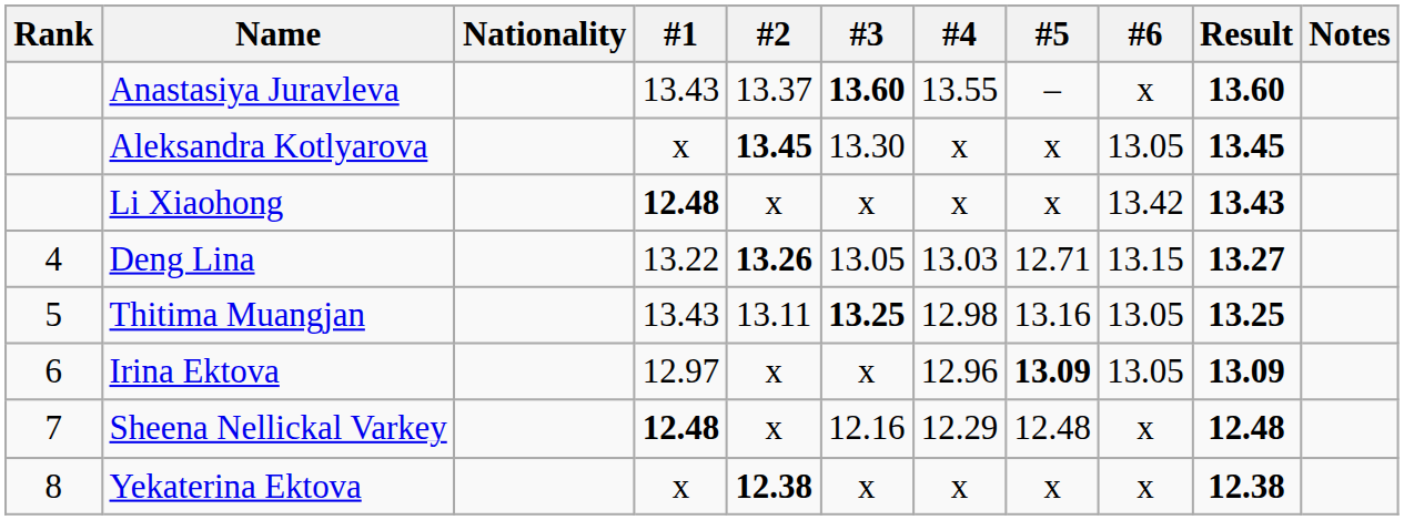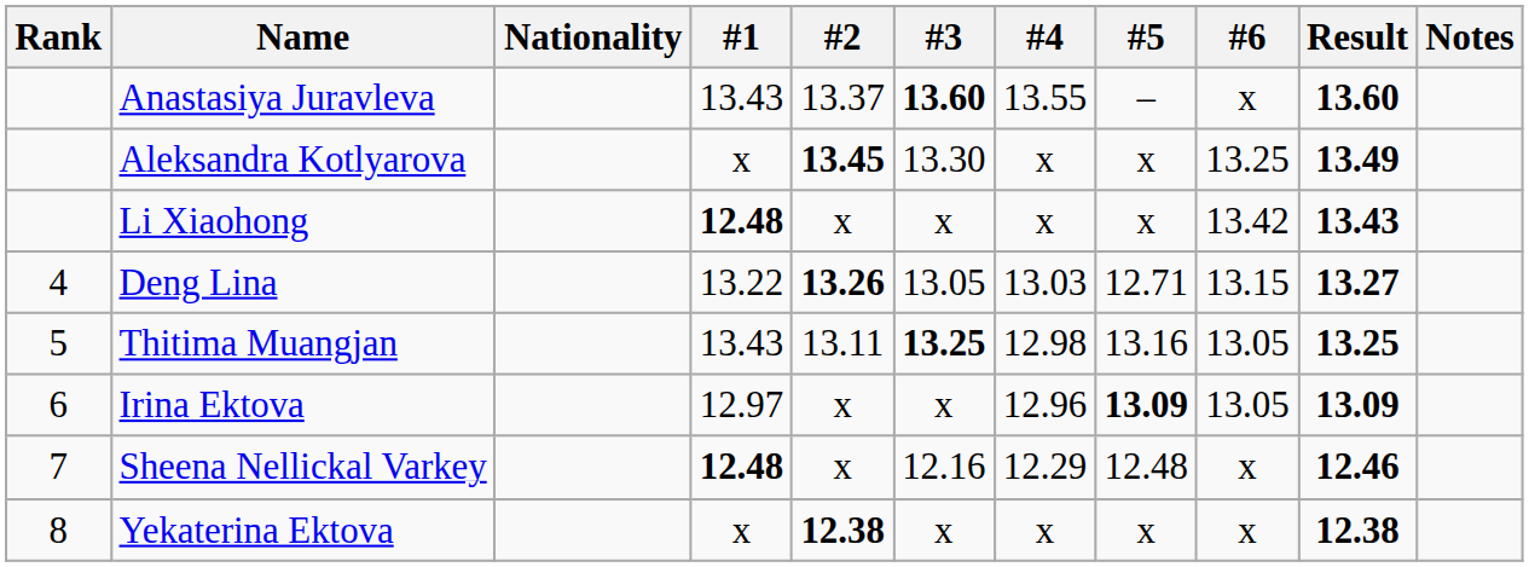 <table class="wikitable sortable" style="text-align:center;font-size:95%">
 <tr>
 <th>Rank</th>
 <th>Name</th>
 <th>Nationality</th>
 <th>#1</th>
 <th>#2</th>
 <th>#3</th>
 <th>#4</th>
 <th>#5</th>
 <th>#6</th>
 <th>Result</th>
 <th>Notes</th>
 </tr>
 <tr>
 <td></td>
 <td align=left><a href='#'>Anastasiya Juravleva</a></td>
 <td align=left></td>
 <td>13.43</td>
 <td>13.37</td>
 <td><strong>13.60</strong></td>
 <td>13.55</td>
 <td>–</td>
 <td>x</td>
 <td><strong>13.60</strong></td>
 <td></td>
 </tr>
 <tr>
 <td></td>
 <td align=left><a href='#'>Aleksandra Kotlyarova</a></td>
 <td align=left></td>
 <td>x</td>
 <td><strong>13.45</strong></td>
 <td>13.30</td>
 <td>x</td>
 <td>x</td>
-<td>13.05</td>
-<td><strong>13.45</strong></td>
+<td>13.25</td>
+<td><strong>13.49</strong></td>
 <td></td>
 </tr>
 <tr>
 <td></td>
 <td align=left><a href='#'>Li Xiaohong</a></td>
 <td align=left></td>
 <td><strong>12.48</strong></td>
 <td>x</td>
 <td>x</td>
 <td>x</td>
 <td>x</td>
 <td>13.42</td>
 <td><strong>13.43</strong></td>
 <td></td>
 </tr>
 <tr>
 <td>4</td>
 <td align=left><a href='#'>Deng Lina</a></td>
 <td align=left></td>
 <td>13.22</td>
 <td><strong>13.26</strong></td>
 <td>13.05</td>
 <td>13.03</td>
 <td>12.71</td>
 <td>13.15</td>
 <td><strong>13.27</strong></td>
 <td></td>
 </tr>
 <tr>
 <td>5</td>
 <td align=left><a href='#'>Thitima Muangjan</a></td>
 <td align=left></td>
 <td>13.43</td>
 <td>13.11</td>
 <td><strong>13.25</strong></td>
 <td>12.98</td>
 <td>13.16</td>
 <td>13.05</td>
 <td><strong>13.25</strong></td>
 <td></td>
 </tr>
 <tr>
 <td>6</td>
 <td align=left><a href='#'>Irina Ektova</a></td>
 <td align=left></td>
 <td>12.97</td>
 <td>x</td>
 <td>x</td>
 <td>12.96</td>
 <td><strong>13.09</strong></td>
 <td>13.05</td>
 <td><strong>13.09</strong></td>
 <td></td>
 </tr>
 <tr>
 <td>7</td>
 <td align=left><a href='#'>Sheena Nellickal Varkey</a></td>
 <td align="left"></td>
 <td><strong>12.48</strong></td>
 <td>x</td>
 <td>12.16</td>
 <td>12.29</td>
 <td>12.48</td>
 <td>x</td>
-<td><strong>12.48</strong></td>
+<td><strong>12.46</strong></td>
 <td></td>
 </tr>
 <tr>
 <td>8</td>
 <td align=left><a href='#'>Yekaterina Ektova</a></td>
 <td align=left></td>
 <td>x</td>
 <td><strong>12.38</strong></td>
 <td>x</td>
 <td>x</td>
 <td>x</td>
 <td>x</td>
 <td><strong>12.38</strong></td>
 <td></td>
 </tr>
 </table>
